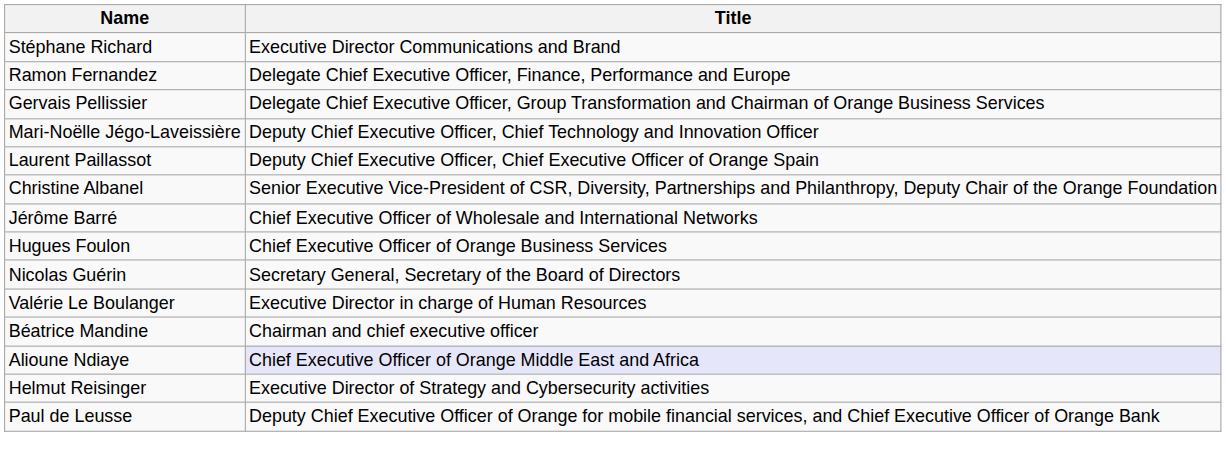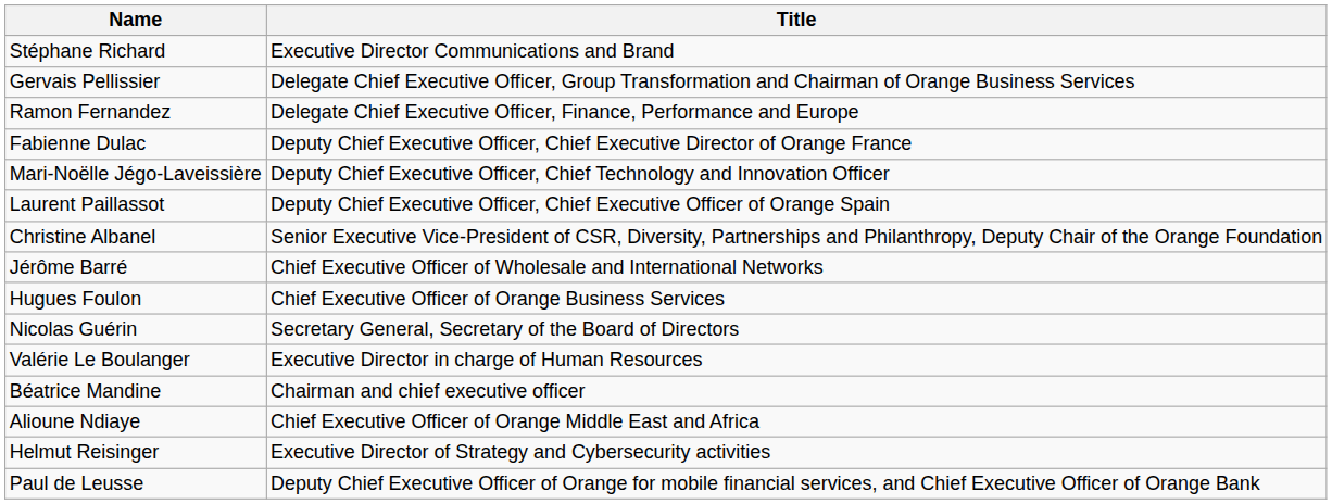 <table class="wikitable centre">
 <tr>
 <th>Name</th>
 <th>Title</th>
 </tr>
 <tr>
 <td>Stéphane Richard</td>
 <td>Executive Director Communications and Brand</td>
 </tr>
 <tr>
+<td>Gervais Pellissier</td>
+<td>Delegate Chief Executive Officer, Group Transformation and Chairman of Orange Business Services</td>
+</tr>
+<tr>
 <td>Ramon Fernandez</td>
 <td>Delegate Chief Executive Officer, Finance, Performance and Europe</td>
 </tr>
 <tr>
-<td>Gervais Pellissier</td>
-<td>Delegate Chief Executive Officer, Group Transformation and Chairman of Orange Business Services</td>
+<td>Fabienne Dulac</td>
+<td>Deputy Chief Executive Officer, Chief Executive Director of Orange France</td>
 </tr>
 <tr>
 <td>Mari-Noëlle Jégo-Laveissière</td>
 <td>Deputy Chief Executive Officer, Chief Technology and Innovation Officer</td>
 </tr>
 <tr>
 <td>Laurent Paillassot</td>
 <td>Deputy Chief Executive Officer, Chief Executive Officer of Orange Spain</td>
 </tr>
 <tr>
 <td>Christine Albanel</td>
 <td>Senior Executive Vice-President of CSR, Diversity, Partnerships and Philanthropy, Deputy Chair of the Orange Foundation</td>
 </tr>
 <tr>
 <td>Jérôme Barré</td>
 <td>Chief Executive Officer of Wholesale and International Networks</td>
 </tr>
 <tr>
 <td>Hugues Foulon</td>
 <td>Chief Executive Officer of Orange Business Services</td>
 </tr>
 <tr>
 <td>Nicolas Guérin</td>
 <td>Secretary General, Secretary of the Board of Directors</td>
 </tr>
 <tr>
 <td>Valérie Le Boulanger</td>
 <td>Executive Director in charge of Human Resources</td>
 </tr>
 <tr>
 <td>Béatrice Mandine</td>
 <td>Chairman and chief executive officer</td>
 </tr>
 <tr>
 <td>Alioune Ndiaye</td>
-<td style="background: lavender;">Chief Executive Officer of Orange Middle East and Africa</td>
+<td>Chief Executive Officer of Orange Middle East and Africa</td>
 </tr>
 <tr>
 <td>Helmut Reisinger</td>
 <td>Executive Director of Strategy and Cybersecurity activities</td>
 </tr>
 <tr>
 <td>Paul de Leusse</td>
 <td>Deputy Chief Executive Officer of Orange for mobile financial services, and Chief Executive Officer of Orange Bank</td>
 </tr>
 </table>
